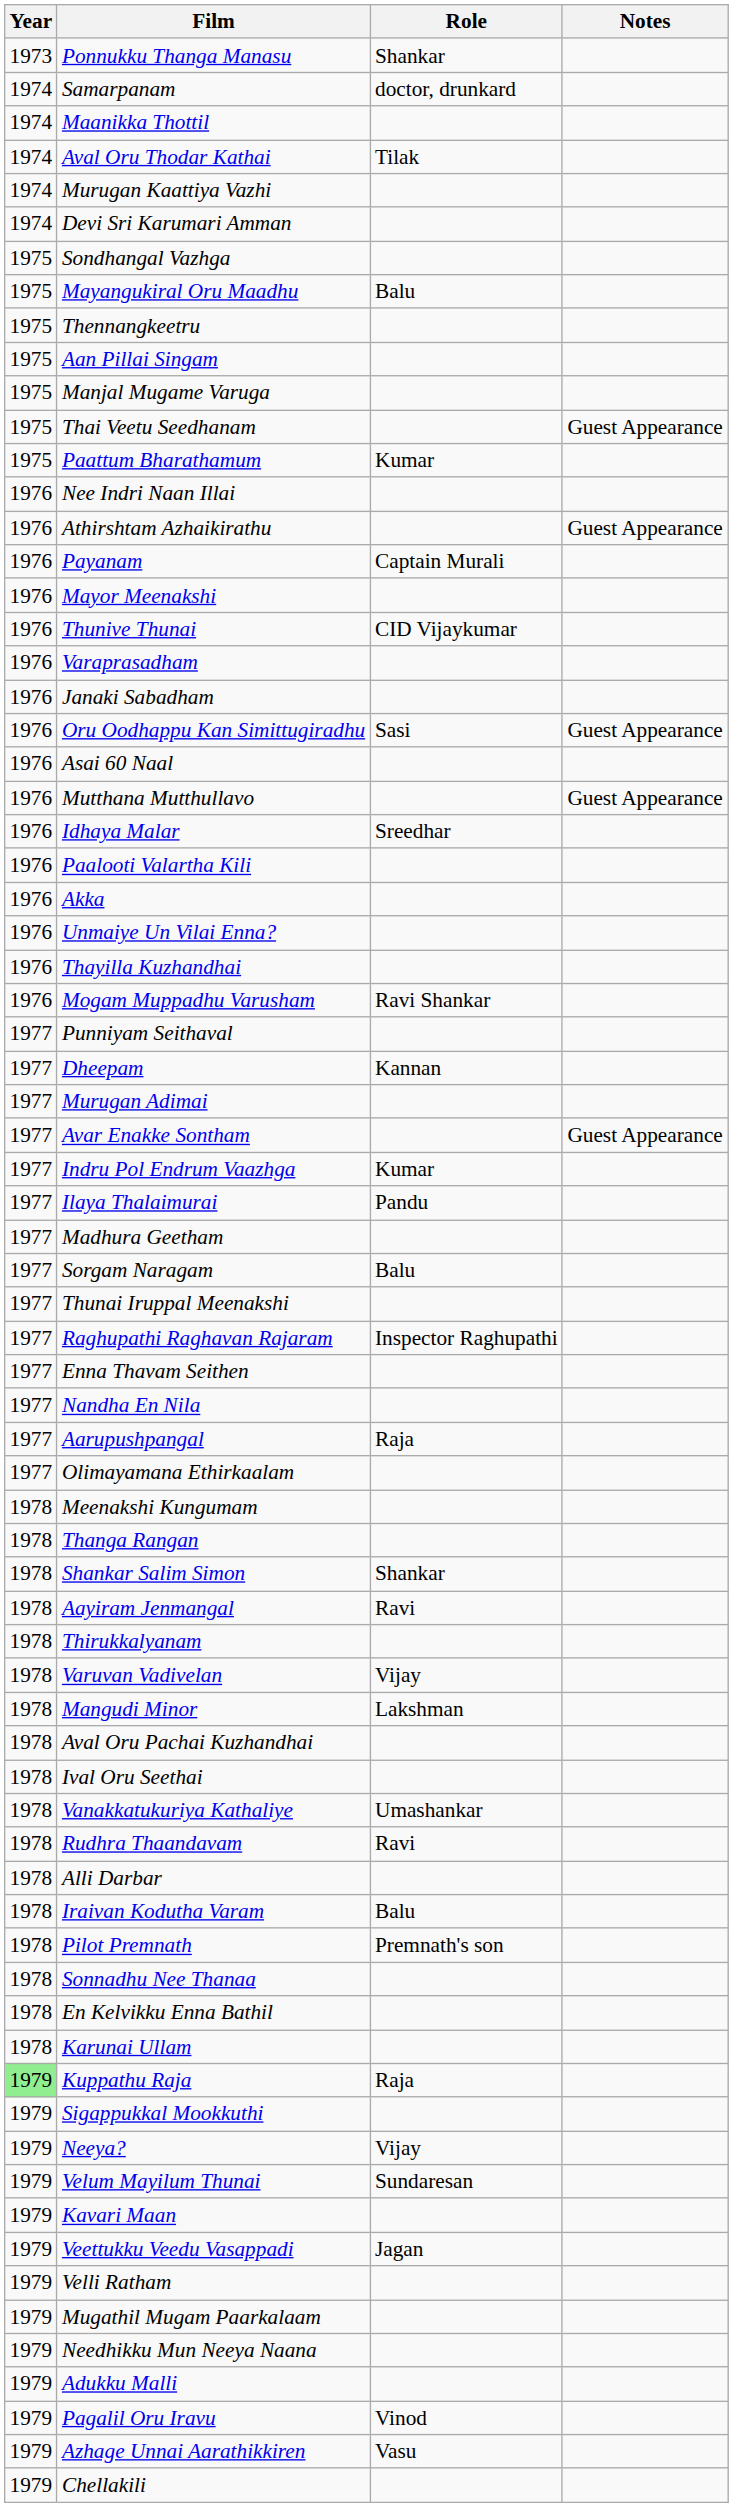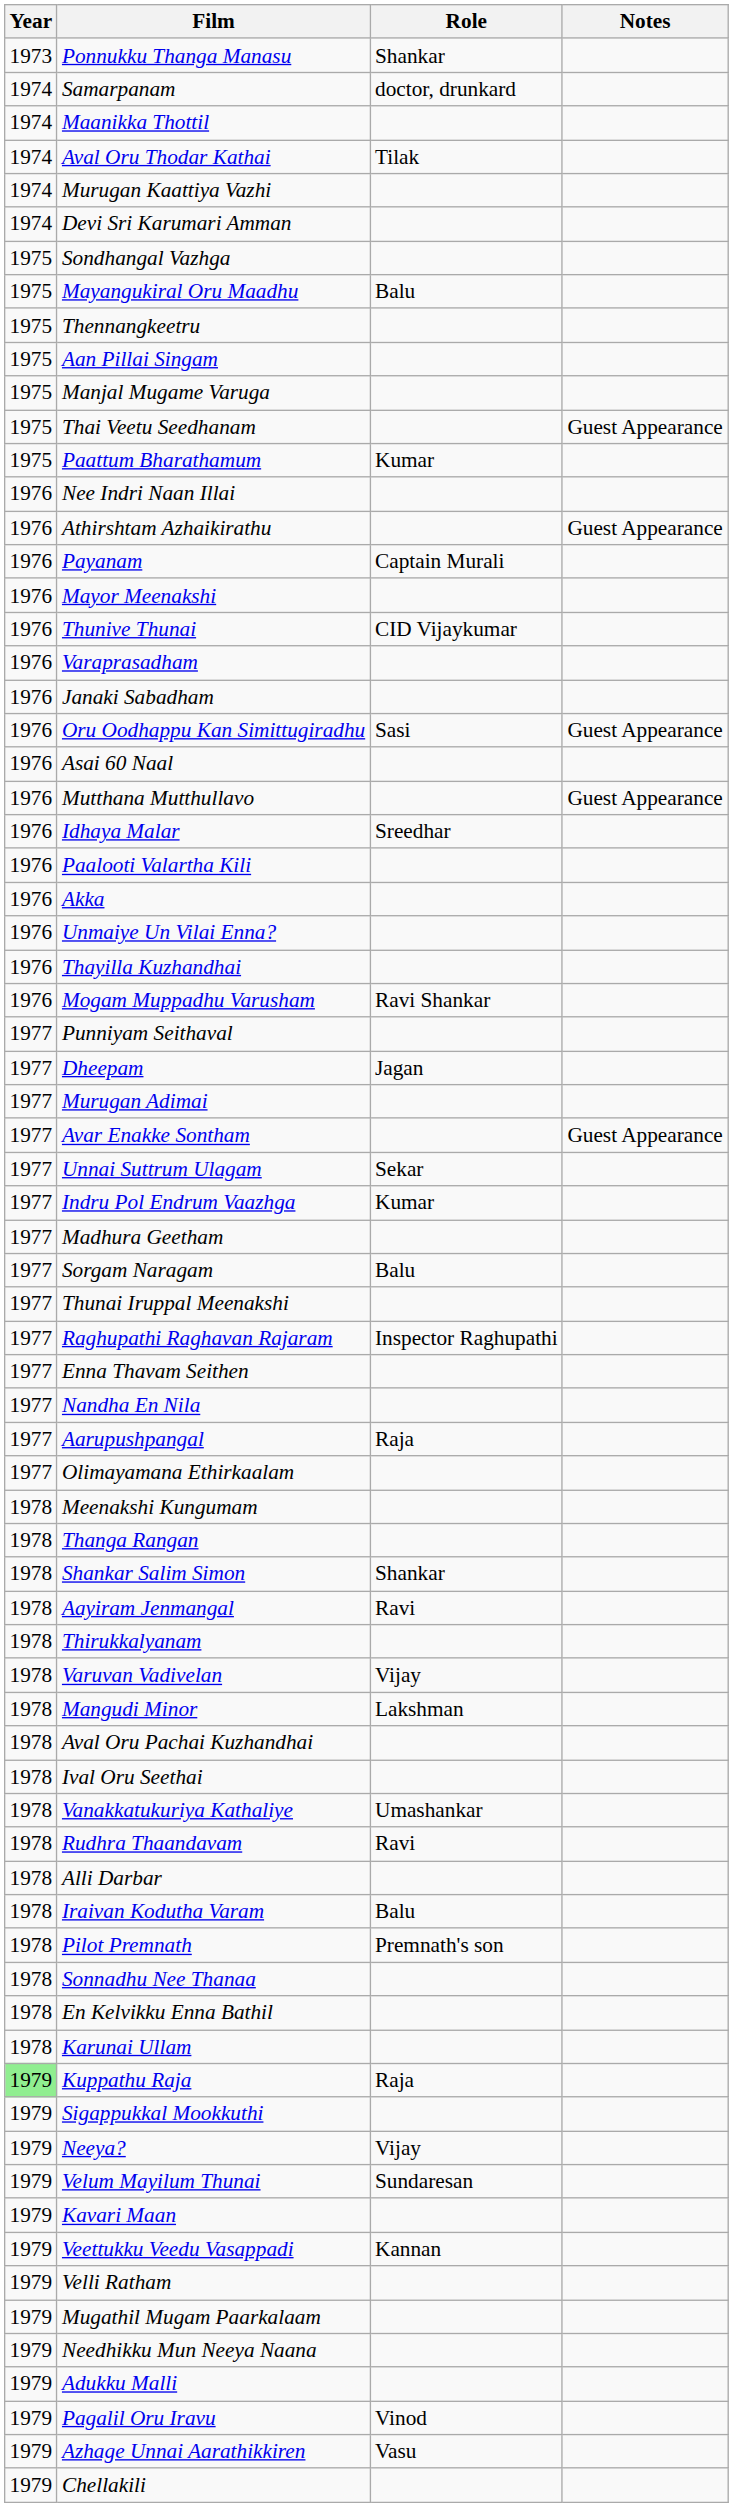 <table class="wikitable">
 <tr>
 <th>Year</th>
 <th>Film</th>
 <th>Role</th>
 <th>Notes</th>
 </tr>
 <tr>
 <td>1973</td>
 <td><em><a href='#'>Ponnukku Thanga Manasu</a></em></td>
 <td>Shankar</td>
 <td></td>
 </tr>
 <tr>
 <td>1974</td>
 <td><em>Samarpanam</em></td>
 <td>doctor, drunkard</td>
 <td></td>
 </tr>
 <tr>
 <td>1974</td>
 <td><em><a href='#'>Maanikka Thottil</a></em></td>
 <td></td>
 <td></td>
 </tr>
 <tr>
 <td>1974</td>
 <td><em><a href='#'>Aval Oru Thodar Kathai</a></em></td>
 <td>Tilak</td>
 <td></td>
 </tr>
 <tr>
 <td>1974</td>
 <td><em>Murugan Kaattiya Vazhi</em></td>
 <td></td>
 <td></td>
 </tr>
 <tr>
 <td>1974</td>
 <td><em>Devi Sri Karumari Amman</em></td>
 <td></td>
 <td></td>
 </tr>
 <tr>
 <td>1975</td>
 <td><em>Sondhangal Vazhga</em></td>
 <td></td>
 <td></td>
 </tr>
 <tr>
 <td>1975</td>
 <td><em><a href='#'>Mayangukiral Oru Maadhu</a></em></td>
 <td>Balu</td>
 <td></td>
 </tr>
 <tr>
 <td>1975</td>
 <td><em>Thennangkeetru</em></td>
 <td></td>
 <td></td>
 </tr>
 <tr>
 <td>1975</td>
 <td><em><a href='#'>Aan Pillai Singam</a></em></td>
 <td></td>
 <td></td>
 </tr>
 <tr>
 <td>1975</td>
 <td><em>Manjal Mugame Varuga</em></td>
 <td></td>
 <td></td>
 </tr>
 <tr>
 <td>1975</td>
 <td><em>Thai Veetu Seedhanam</em></td>
 <td></td>
 <td>Guest Appearance</td>
 </tr>
 <tr>
 <td>1975</td>
 <td><em><a href='#'>Paattum Bharathamum</a></em></td>
 <td>Kumar</td>
 <td></td>
 </tr>
 <tr>
 <td>1976</td>
 <td><em>Nee Indri Naan Illai</em></td>
 <td></td>
 <td></td>
 </tr>
 <tr>
 <td>1976</td>
 <td><em>Athirshtam Azhaikirathu</em></td>
 <td></td>
 <td>Guest Appearance</td>
 </tr>
 <tr>
 <td>1976</td>
 <td><em><a href='#'>Payanam</a></em></td>
 <td>Captain Murali</td>
 <td></td>
 </tr>
 <tr>
 <td>1976</td>
 <td><em><a href='#'>Mayor Meenakshi</a></em></td>
 <td></td>
 <td></td>
 </tr>
 <tr>
 <td>1976</td>
 <td><em><a href='#'>Thunive Thunai</a></em></td>
 <td>CID Vijaykumar</td>
 <td></td>
 </tr>
 <tr>
 <td>1976</td>
 <td><em><a href='#'>Varaprasadham</a></em></td>
 <td></td>
 <td></td>
 </tr>
 <tr>
 <td>1976</td>
 <td><em>Janaki Sabadham</em></td>
 <td></td>
 <td></td>
 </tr>
 <tr>
 <td>1976</td>
 <td><em><a href='#'>Oru Oodhappu Kan Simittugiradhu</a></em></td>
 <td>Sasi</td>
 <td>Guest Appearance</td>
 </tr>
 <tr>
 <td>1976</td>
 <td><em>Asai 60 Naal</em></td>
 <td></td>
 <td></td>
 </tr>
 <tr>
 <td>1976</td>
 <td><em>Mutthana Mutthullavo</em></td>
 <td></td>
 <td>Guest Appearance</td>
 </tr>
 <tr>
 <td>1976</td>
 <td><em><a href='#'>Idhaya Malar</a></em></td>
 <td>Sreedhar</td>
 <td></td>
 </tr>
 <tr>
 <td>1976</td>
 <td><em><a href='#'>Paalooti Valartha Kili</a></em></td>
 <td></td>
 <td></td>
 </tr>
 <tr>
 <td>1976</td>
 <td><em><a href='#'>Akka</a></em></td>
 <td></td>
 <td></td>
 </tr>
 <tr>
 <td>1976</td>
 <td><em><a href='#'>Unmaiye Un Vilai Enna?</a></em></td>
 <td></td>
 <td></td>
 </tr>
 <tr>
 <td>1976</td>
 <td><em><a href='#'>Thayilla Kuzhandhai</a></em></td>
 <td></td>
 <td></td>
 </tr>
 <tr>
 <td>1976</td>
 <td><em><a href='#'>Mogam Muppadhu Varusham</a></em></td>
 <td>Ravi Shankar</td>
 <td></td>
 </tr>
 <tr>
 <td>1977</td>
 <td><em>Punniyam Seithaval</em></td>
 <td></td>
 <td></td>
 </tr>
 <tr>
 <td>1977</td>
 <td><em><a href='#'>Dheepam</a></em></td>
-<td>Kannan</td>
+<td>Jagan</td>
 <td></td>
 </tr>
 <tr>
 <td>1977</td>
 <td><em><a href='#'>Murugan Adimai</a></em></td>
 <td></td>
 <td></td>
 </tr>
 <tr>
 <td>1977</td>
 <td><em><a href='#'>Avar Enakke Sontham</a></em></td>
 <td></td>
 <td>Guest Appearance</td>
 </tr>
 <tr>
 <td>1977</td>
-<td><em><a href='#'>Indru Pol Endrum Vaazhga</a></em></td>
-<td>Kumar</td>
+<td><em><a href='#'>Unnai Suttrum Ulagam</a></em></td>
+<td>Sekar</td>
 <td></td>
 </tr>
 <tr>
 <td>1977</td>
-<td><em><a href='#'>Ilaya Thalaimurai</a></em></td>
-<td>Pandu</td>
+<td><em><a href='#'>Indru Pol Endrum Vaazhga</a></em></td>
+<td>Kumar</td>
 <td></td>
 </tr>
 <tr>
 <td>1977</td>
 <td><em>Madhura Geetham</em></td>
 <td></td>
 <td></td>
 </tr>
 <tr>
 <td>1977</td>
 <td><em>Sorgam Naragam</em></td>
 <td>Balu</td>
 <td></td>
 </tr>
 <tr>
 <td>1977</td>
 <td><em>Thunai Iruppal Meenakshi</em></td>
 <td></td>
 <td></td>
 </tr>
 <tr>
 <td>1977</td>
 <td><em><a href='#'>Raghupathi Raghavan Rajaram</a></em></td>
 <td>Inspector Raghupathi</td>
 <td></td>
 </tr>
 <tr>
 <td>1977</td>
 <td><em>Enna Thavam Seithen</em></td>
 <td></td>
 <td></td>
 </tr>
 <tr>
 <td>1977</td>
 <td><em><a href='#'>Nandha En Nila</a></em></td>
 <td></td>
 <td></td>
 </tr>
 <tr>
 <td>1977</td>
 <td><em><a href='#'>Aarupushpangal</a></em></td>
 <td>Raja</td>
 <td></td>
 </tr>
 <tr>
 <td>1977</td>
 <td><em>Olimayamana Ethirkaalam</em></td>
 <td></td>
 <td></td>
 </tr>
 <tr>
 <td>1978</td>
 <td><em>Meenakshi Kungumam</em></td>
 <td></td>
 <td></td>
 </tr>
 <tr>
 <td>1978</td>
 <td><em><a href='#'>Thanga Rangan</a></em></td>
 <td></td>
 <td></td>
 </tr>
 <tr>
 <td>1978</td>
 <td><em><a href='#'>Shankar Salim Simon</a></em></td>
 <td>Shankar</td>
 <td></td>
 </tr>
 <tr>
 <td>1978</td>
 <td><em><a href='#'>Aayiram Jenmangal</a></em></td>
 <td>Ravi</td>
 <td></td>
 </tr>
 <tr>
 <td>1978</td>
 <td><em><a href='#'>Thirukkalyanam</a></em></td>
 <td></td>
 <td></td>
 </tr>
 <tr>
 <td>1978</td>
 <td><em><a href='#'>Varuvan Vadivelan</a></em></td>
 <td>Vijay</td>
 <td></td>
 </tr>
 <tr>
 <td>1978</td>
 <td><em><a href='#'>Mangudi Minor</a></em></td>
 <td>Lakshman</td>
 <td></td>
 </tr>
 <tr>
 <td>1978</td>
 <td><em>Aval Oru Pachai Kuzhandhai</em></td>
 <td></td>
 <td></td>
 </tr>
 <tr>
 <td>1978</td>
 <td><em>Ival Oru Seethai</em></td>
 <td></td>
 <td></td>
 </tr>
 <tr>
 <td>1978</td>
 <td><em><a href='#'>Vanakkatukuriya Kathaliye</a></em></td>
 <td>Umashankar</td>
 <td></td>
 </tr>
 <tr>
 <td>1978</td>
 <td><em><a href='#'>Rudhra Thaandavam</a></em></td>
 <td>Ravi</td>
 <td></td>
 </tr>
 <tr>
 <td>1978</td>
 <td><em>Alli Darbar</em></td>
 <td></td>
 <td></td>
 </tr>
 <tr>
 <td>1978</td>
 <td><em><a href='#'>Iraivan Kodutha Varam</a></em></td>
 <td>Balu</td>
 <td></td>
 </tr>
 <tr>
 <td>1978</td>
 <td><em><a href='#'>Pilot Premnath</a></em></td>
 <td>Premnath's son</td>
 <td></td>
 </tr>
 <tr>
 <td>1978</td>
 <td><em><a href='#'>Sonnadhu Nee Thanaa</a></em></td>
 <td></td>
 <td></td>
 </tr>
 <tr>
 <td>1978</td>
 <td><em>En Kelvikku Enna Bathil</em></td>
 <td></td>
 <td></td>
 </tr>
 <tr>
 <td>1978</td>
 <td><em><a href='#'>Karunai Ullam</a></em></td>
 <td></td>
 <td></td>
 </tr>
 <tr>
 <td style="background: lightgreen;">1979</td>
 <td><em><a href='#'>Kuppathu Raja</a></em></td>
 <td>Raja</td>
 <td></td>
 </tr>
 <tr>
 <td>1979</td>
 <td><em><a href='#'>Sigappukkal Mookkuthi</a></em></td>
 <td></td>
 <td></td>
 </tr>
 <tr>
 <td>1979</td>
 <td><em><a href='#'>Neeya?</a></em></td>
 <td>Vijay</td>
 <td></td>
 </tr>
 <tr>
 <td>1979</td>
 <td><em><a href='#'>Velum Mayilum Thunai</a></em></td>
 <td>Sundaresan</td>
 <td></td>
 </tr>
 <tr>
 <td>1979</td>
 <td><em><a href='#'>Kavari Maan</a></em></td>
 <td></td>
 <td></td>
 </tr>
 <tr>
 <td>1979</td>
 <td><em><a href='#'>Veettukku Veedu Vasappadi</a></em></td>
-<td>Jagan</td>
+<td>Kannan</td>
 <td></td>
 </tr>
 <tr>
 <td>1979</td>
 <td><em>Velli Ratham</em></td>
 <td></td>
 <td></td>
 </tr>
 <tr>
 <td>1979</td>
 <td><em>Mugathil Mugam Paarkalaam</em></td>
 <td></td>
 <td></td>
 </tr>
 <tr>
 <td>1979</td>
 <td><em>Needhikku Mun Neeya Naana</em></td>
 <td></td>
 <td></td>
 </tr>
 <tr>
 <td>1979</td>
 <td><em><a href='#'>Adukku Malli</a></em></td>
 <td></td>
 <td></td>
 </tr>
 <tr>
 <td>1979</td>
 <td><em><a href='#'>Pagalil Oru Iravu</a></em></td>
 <td>Vinod</td>
 <td></td>
 </tr>
 <tr>
 <td>1979</td>
 <td><em><a href='#'>Azhage Unnai Aarathikkiren</a></em></td>
 <td>Vasu</td>
 <td></td>
 </tr>
 <tr>
 <td>1979</td>
 <td><em>Chellakili</em></td>
 <td></td>
 <td></td>
 </tr>
 </table>
